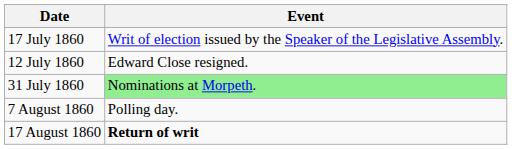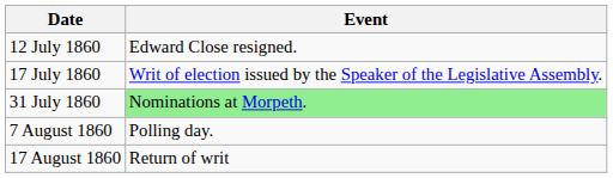 <table class="wikitable">
 <tr>
 <th>Date</th>
 <th>Event</th>
 </tr>
 <tr>
+<td>12 July 1860</td>
+<td>Edward Close resigned.</td>
+</tr>
+<tr>
 <td>17 July 1860</td>
 <td><a href='#'>Writ of election</a> issued by the <a href='#'>Speaker of the Legislative Assembly</a>.</td>
-</tr>
-<tr>
-<td>12 July 1860</td>
-<td>Edward Close resigned.</td>
 </tr>
 <tr>
 <td>31 July 1860</td>
 <td style="background: lightgreen;">Nominations at <a href='#'>Morpeth</a>.</td>
 </tr>
 <tr>
 <td>7 August 1860</td>
 <td>Polling day.</td>
 </tr>
 <tr>
 <td>17 August 1860</td>
-<td><strong>Return of writ</strong></td>
+<td>Return of writ</td>
 </tr>
 </table>
